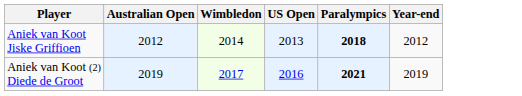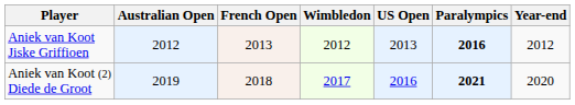 <table class="wikitable sortable" style="text-align:center">
 <tr>
 <th>Player</th>
 <th>Australian Open</th>
+<th>French Open</th>
 <th>Wimbledon</th>
 <th>US Open</th>
 <th>Paralympics</th>
 <th>Year-end</th>
 </tr>
 <tr>
 <td style="text-align:left;"> <a href='#'>Aniek van Koot</a><br> <a href='#'>Jiske Griffioen</a></td>
 <td style="background: #e6f2ff;">2012</td>
-<td style="background: #f2ffe6;">2014</td>
+<td style="background: #f9f0eb;">2013</td>
+<td style="background: #f2ffe6;">2012</td>
 <td style="background: #e6f2ff;">2013</td>
-<td style="background: #e6f2ff;"><strong>2018</strong></td>
+<td style="background: #e6f2ff;"><strong>2016</strong></td>
 <td>2012</td>
 </tr>
 <tr>
 <td style="text-align:left;"> Aniek van Koot <small>(2)</small><br> <a href='#'>Diede de Groot</a></td>
 <td style="background: #e6f2ff;">2019</td>
+<td style="background: #f9f0eb;">2018</td>
 <td style="background: #f2ffe6;"><a href='#'>2017</a></td>
 <td style="background: #e6f2ff;"><a href='#'>2016</a></td>
 <td style="background: #e6f2ff;"><strong>2021</strong></td>
-<td>2019</td>
+<td>2020</td>
 </tr>
 </table>
